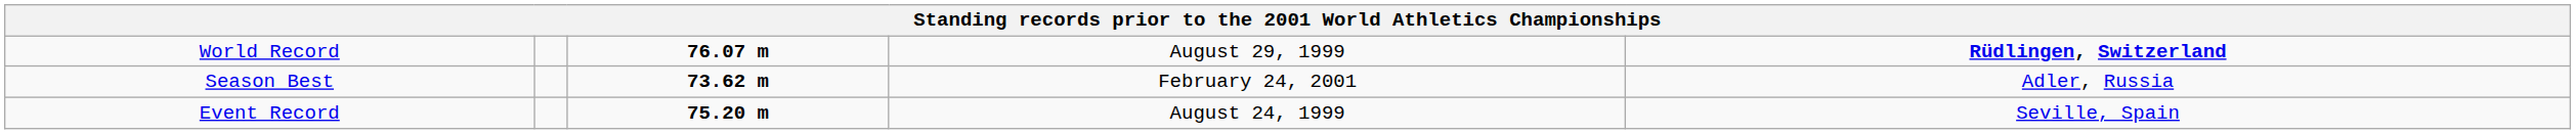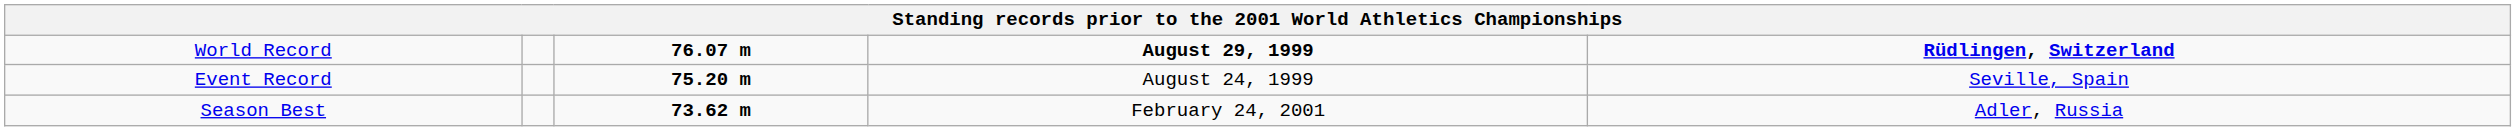 <table class="wikitable" style=" text-align:center; font-size:110%;" width="95%">
 <tr>
 <th colspan="5">Standing records prior to the 2001 World Athletics Championships</th>
 </tr>
 <tr>
 <td><a href='#'>World Record</a></td>
 <td></td>
 <td><strong>76.07 m </strong></td>
-<td>August 29, 1999</td>
+<td><strong>August 29, 1999</strong></td>
 <td><strong> <a href='#'>Rüdlingen</a>, <a href='#'>Switzerland</a></strong></td>
+</tr>
+<tr>
+<td><a href='#'>Event Record</a></td>
+<td></td>
+<td><strong>75.20 m</strong></td>
+<td>August 24, 1999</td>
+<td> <a href='#'>Seville, Spain</a></td>
 </tr>
 <tr>
 <td><a href='#'>Season Best</a></td>
 <td></td>
 <td><strong>73.62 m </strong></td>
 <td>February 24, 2001</td>
 <td> <a href='#'>Adler</a>, <a href='#'>Russia</a></td>
 </tr>
-<tr>
-<td><a href='#'>Event Record</a></td>
-<td></td>
-<td><strong>75.20 m</strong></td>
-<td>August 24, 1999</td>
-<td> <a href='#'>Seville, Spain</a></td>
-</tr>
 </table>
